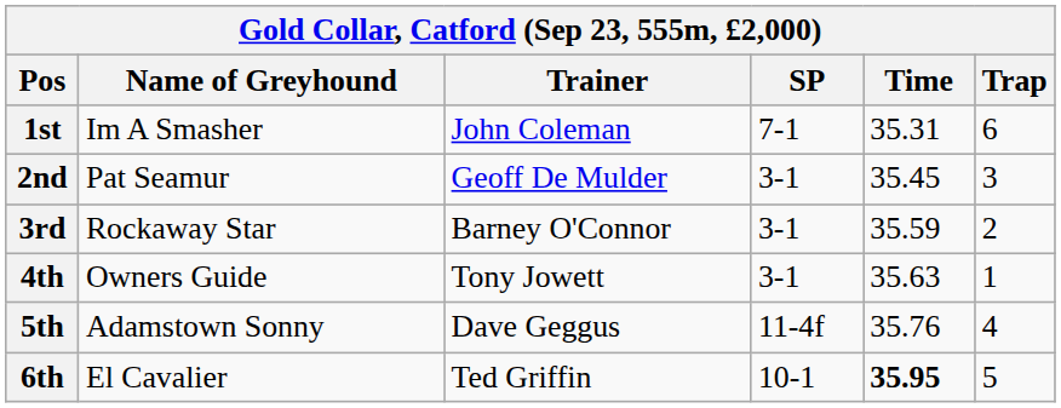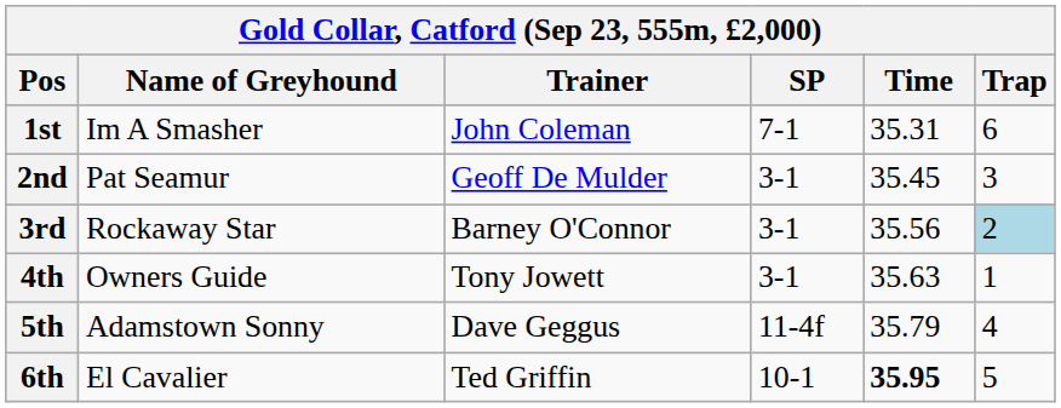 <table class="wikitable">
 <tr>
 <th colspan="6"><a href='#'>Gold Collar</a>, <a href='#'>Catford</a> (Sep 23, 555m, £2,000)</th>
 </tr>
 <tr>
 <th width=30>Pos</th>
 <th width=180>Name of Greyhound</th>
 <th width=150>Trainer</th>
 <th width=50>SP</th>
 <th width=50>Time</th>
 <th width=30>Trap</th>
 </tr>
 <tr>
 <th>1st</th>
 <td>Im A Smasher</td>
 <td><a href='#'>John Coleman</a></td>
 <td>7-1</td>
 <td>35.31</td>
 <td>6</td>
 </tr>
 <tr>
 <th>2nd</th>
 <td>Pat Seamur</td>
 <td><a href='#'>Geoff De Mulder</a></td>
 <td>3-1</td>
 <td>35.45</td>
 <td>3</td>
 </tr>
 <tr>
 <th>3rd</th>
 <td>Rockaway Star</td>
 <td>Barney O'Connor</td>
 <td>3-1</td>
-<td>35.59</td>
-<td>2</td>
+<td>35.56</td>
+<td style="background: lightblue;">2</td>
 </tr>
 <tr>
 <th>4th</th>
 <td>Owners Guide</td>
 <td>Tony Jowett</td>
 <td>3-1</td>
 <td>35.63</td>
 <td>1</td>
 </tr>
 <tr>
 <th>5th</th>
 <td>Adamstown Sonny</td>
 <td>Dave Geggus</td>
 <td>11-4f</td>
-<td>35.76</td>
+<td>35.79</td>
 <td>4</td>
 </tr>
 <tr>
 <th>6th</th>
 <td>El Cavalier</td>
 <td>Ted Griffin</td>
 <td>10-1</td>
 <td><strong>35.95</strong></td>
 <td>5</td>
 </tr>
 </table>
